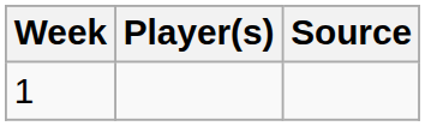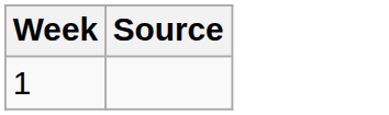 <table class="wikitable">
 <tr>
 <th>Week</th>
-<th>Player(s)</th>
 <th>Source</th>
 </tr>
 <tr>
 <td>1</td>
 <td></td>
-<td></td>
 </tr>
 </table>
